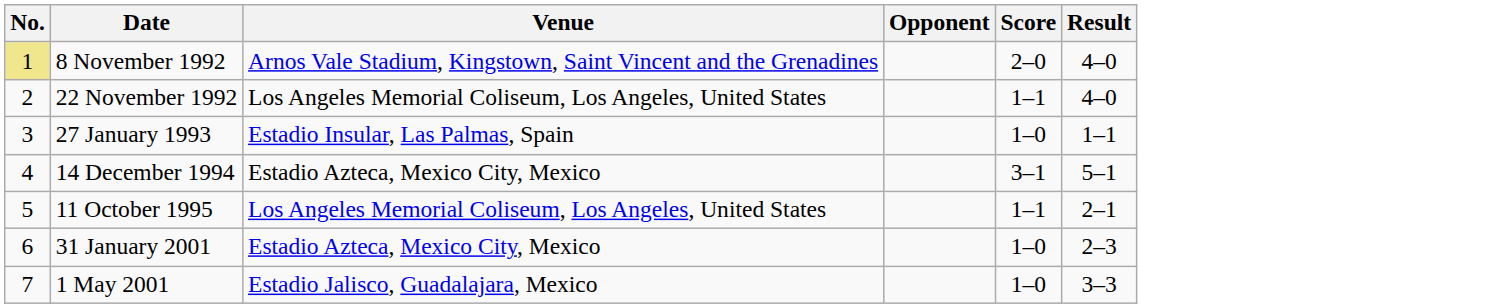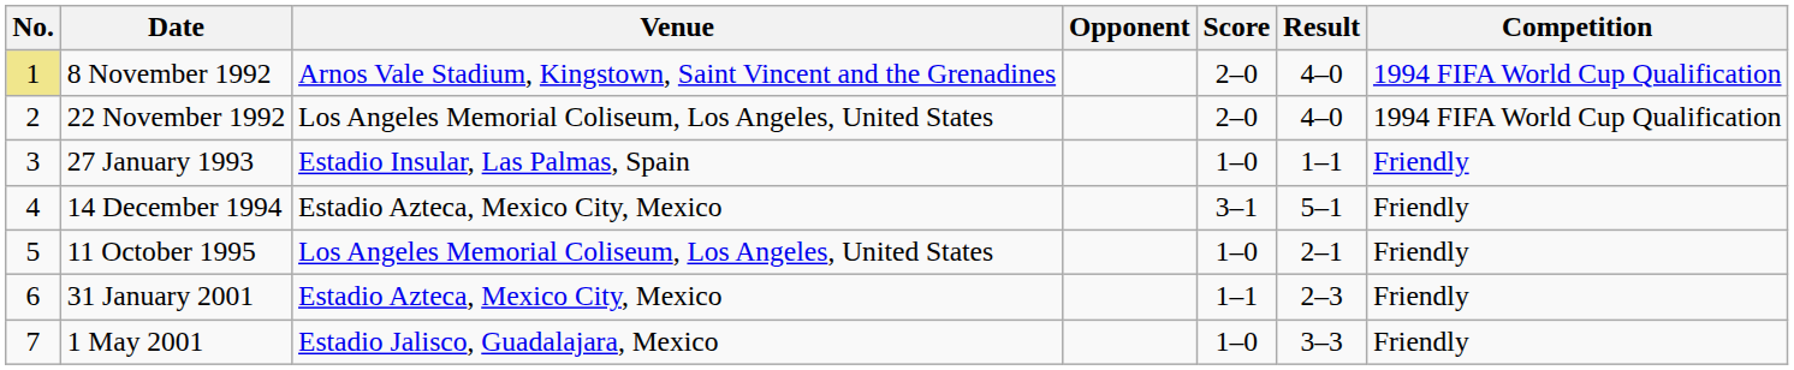 <table class="wikitable sortable">
 <tr>
 <th scope="col">No.</th>
 <th scope="col">Date</th>
 <th scope="col">Venue</th>
 <th scope="col">Opponent</th>
 <th scope="col">Score</th>
 <th scope="col">Result</th>
+<th scope="col">Competition</th>
 </tr>
 <tr>
 <td align="center" style="background: khaki;">1</td>
 <td>8 November 1992</td>
 <td><a href='#'>Arnos Vale Stadium</a>, <a href='#'>Kingstown</a>, <a href='#'>Saint Vincent and the Grenadines</a></td>
 <td></td>
 <td align="center">2–0</td>
 <td align="center">4–0</td>
+<td><a href='#'>1994 FIFA World Cup Qualification</a></td>
 </tr>
 <tr>
 <td align="center">2</td>
 <td>22 November 1992</td>
 <td>Los Angeles Memorial Coliseum, Los Angeles, United States</td>
 <td></td>
-<td align="center">1–1</td>
+<td align="center">2–0</td>
 <td align="center">4–0</td>
+<td>1994 FIFA World Cup Qualification</td>
 </tr>
 <tr>
 <td align="center">3</td>
 <td>27 January 1993</td>
 <td><a href='#'>Estadio Insular</a>, <a href='#'>Las Palmas</a>, Spain</td>
 <td></td>
 <td align="center">1–0</td>
 <td align="center">1–1</td>
+<td><a href='#'>Friendly</a></td>
 </tr>
 <tr>
 <td align="center">4</td>
 <td>14 December 1994</td>
 <td>Estadio Azteca, Mexico City, Mexico</td>
 <td></td>
 <td align="center">3–1</td>
 <td align="center">5–1</td>
+<td>Friendly</td>
 </tr>
 <tr>
 <td align="center">5</td>
 <td>11 October 1995</td>
 <td><a href='#'>Los Angeles Memorial Coliseum</a>, <a href='#'>Los Angeles</a>, United States</td>
 <td></td>
-<td align="center">1–1</td>
+<td align="center">1–0</td>
 <td align="center">2–1</td>
+<td>Friendly</td>
 </tr>
 <tr>
 <td align="center">6</td>
 <td>31 January 2001</td>
 <td><a href='#'>Estadio Azteca</a>, <a href='#'>Mexico City</a>, Mexico</td>
 <td></td>
-<td align="center">1–0</td>
+<td align="center">1–1</td>
 <td align="center">2–3</td>
+<td>Friendly</td>
 </tr>
 <tr>
 <td align="center">7</td>
 <td>1 May 2001</td>
 <td><a href='#'>Estadio Jalisco</a>, <a href='#'>Guadalajara</a>, Mexico</td>
 <td></td>
 <td align="center">1–0</td>
 <td align="center">3–3</td>
+<td>Friendly</td>
 </tr>
 </table>
